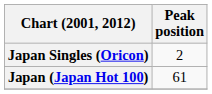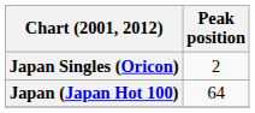 <table class="wikitable sortable plainrowheaders">
 <tr>
 <th>Chart (2001, 2012)</th>
 <th>Peak<br>position</th>
 </tr>
 <tr>
 <th scope="row">Japan Singles (<a href='#'>Oricon</a>)</th>
 <td align="center">2</td>
 </tr>
 <tr>
 <th scope="row">Japan (<a href='#'>Japan Hot 100</a>)</th>
-<td align="center">61</td>
+<td align="center">64</td>
 </tr>
 <tr>
 </tr>
 </table>
